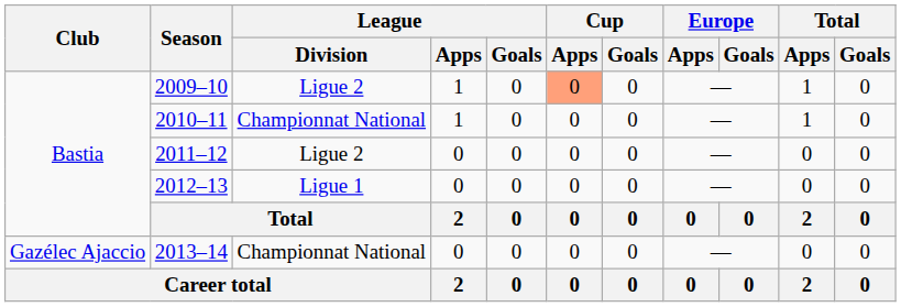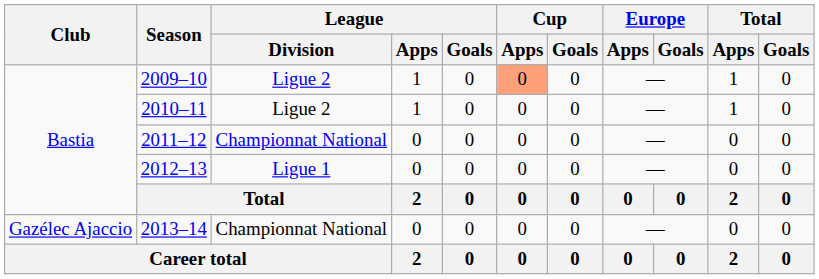 <table class="wikitable" style="text-align:center">
 <tr>
 <th rowspan="2">Club</th>
 <th rowspan="2">Season</th>
 <th colspan="3">League</th>
 <th colspan="2">Cup</th>
 <th colspan="2"><a href='#'>Europe</a></th>
 <th colspan="2">Total</th>
 </tr>
 <tr>
 <th>Division</th>
 <th>Apps</th>
 <th>Goals</th>
 <th>Apps</th>
 <th>Goals</th>
 <th>Apps</th>
 <th>Goals</th>
 <th>Apps</th>
 <th>Goals</th>
 </tr>
 <tr>
 <td rowspan="5"><a href='#'>Bastia</a></td>
 <td><a href='#'>2009–10</a></td>
 <td><a href='#'>Ligue 2</a></td>
 <td>1</td>
 <td>0</td>
 <td style="background: lightsalmon;">0</td>
 <td>0</td>
 <td colspan="2">—</td>
 <td>1</td>
 <td>0</td>
 </tr>
 <tr>
 <td><a href='#'>2010–11</a></td>
-<td><a href='#'>Championnat National</a></td>
+<td>Ligue 2</td>
 <td>1</td>
 <td>0</td>
 <td>0</td>
 <td>0</td>
 <td colspan="2">—</td>
 <td>1</td>
 <td>0</td>
 </tr>
 <tr>
 <td><a href='#'>2011–12</a></td>
-<td>Ligue 2</td>
+<td><a href='#'>Championnat National</a></td>
 <td>0</td>
 <td>0</td>
 <td>0</td>
 <td>0</td>
 <td colspan="2">—</td>
 <td>0</td>
 <td>0</td>
 </tr>
 <tr>
 <td><a href='#'>2012–13</a></td>
 <td><a href='#'>Ligue 1</a></td>
 <td>0</td>
 <td>0</td>
 <td>0</td>
 <td>0</td>
 <td colspan="2">—</td>
 <td>0</td>
 <td>0</td>
 </tr>
 <tr>
 <th colspan="2">Total</th>
 <th>2</th>
 <th>0</th>
 <th>0</th>
 <th>0</th>
 <th>0</th>
 <th>0</th>
 <th>2</th>
 <th>0</th>
 </tr>
 <tr>
 <td><a href='#'>Gazélec Ajaccio</a></td>
 <td><a href='#'>2013–14</a></td>
 <td>Championnat National</td>
 <td>0</td>
 <td>0</td>
 <td>0</td>
 <td>0</td>
 <td colspan="2">—</td>
 <td>0</td>
 <td>0</td>
 </tr>
 <tr>
 <th colspan="3">Career total</th>
 <th>2</th>
 <th>0</th>
 <th>0</th>
 <th>0</th>
 <th>0</th>
 <th>0</th>
 <th>2</th>
 <th>0</th>
 </tr>
 </table>
